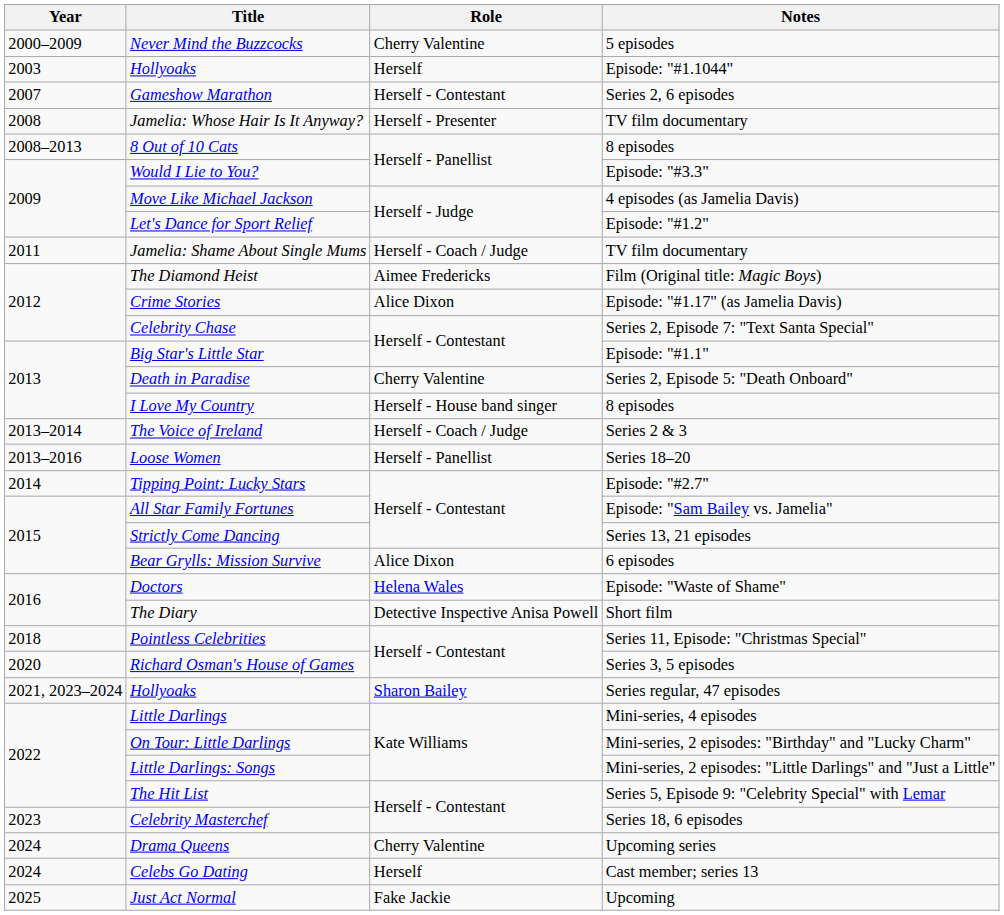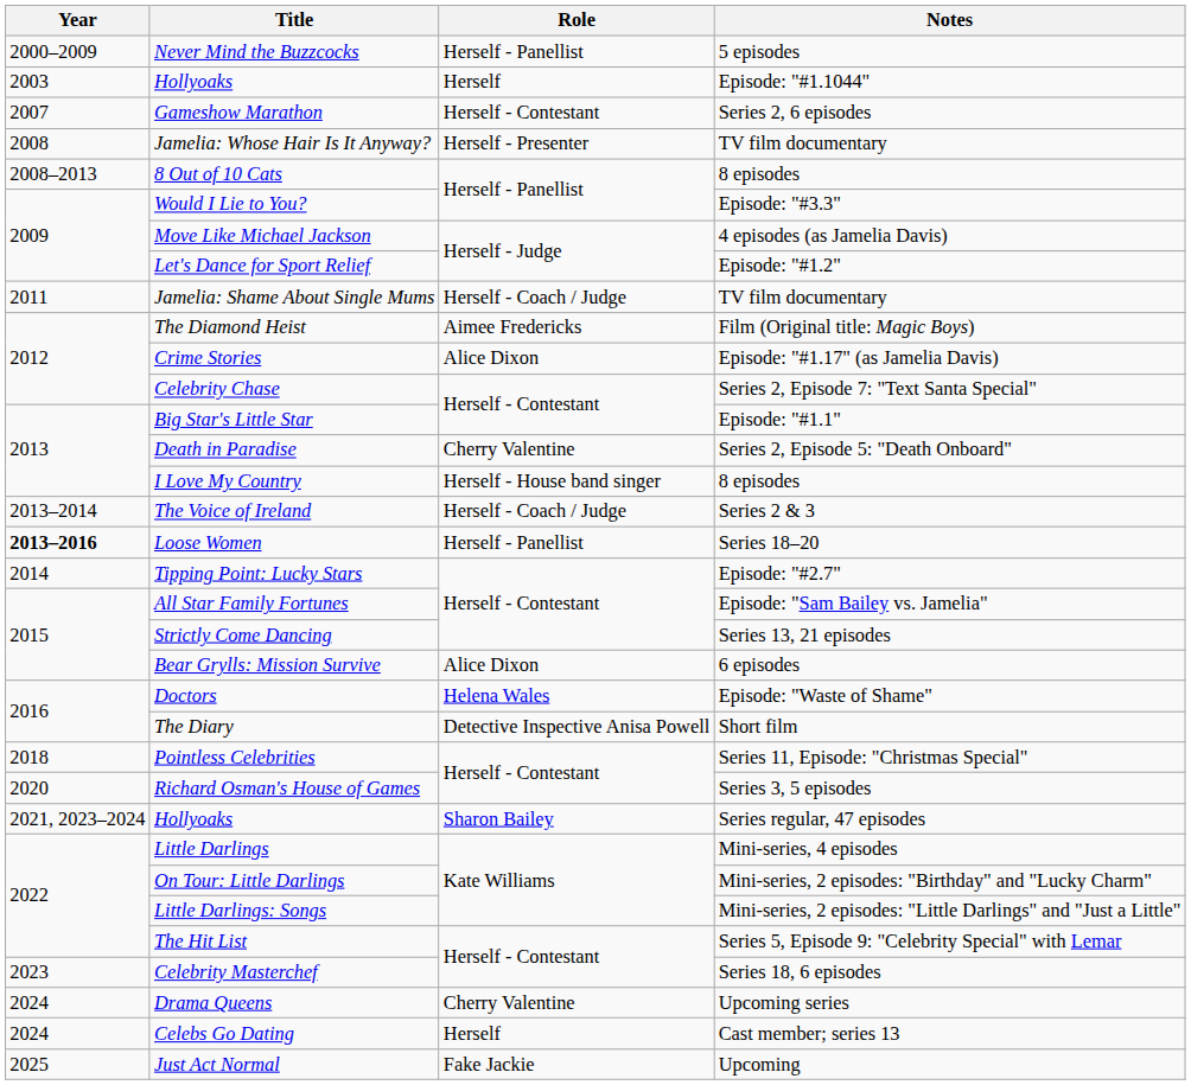 <table class="wikitable">
 <tr>
 <th>Year</th>
 <th>Title</th>
 <th>Role</th>
 <th>Notes</th>
 </tr>
 <tr>
 <td>2000–2009</td>
 <td><em><a href='#'>Never Mind the Buzzcocks</a></em></td>
-<td>Cherry Valentine</td>
+<td>Herself - Panellist</td>
 <td>5 episodes</td>
 </tr>
 <tr>
 <td>2003</td>
 <td><em><a href='#'>Hollyoaks</a></em></td>
 <td>Herself</td>
 <td>Episode: "#1.1044"</td>
 </tr>
 <tr>
 <td>2007</td>
 <td><em><a href='#'>Gameshow Marathon</a></em></td>
 <td>Herself - Contestant</td>
 <td>Series 2, 6 episodes</td>
 </tr>
 <tr>
 <td>2008</td>
 <td><em>Jamelia: Whose Hair Is It Anyway?</em></td>
 <td>Herself - Presenter</td>
 <td>TV film documentary</td>
 </tr>
 <tr>
 <td>2008–2013</td>
 <td><em><a href='#'>8 Out of 10 Cats</a></em></td>
 <td rowspan="2">Herself - Panellist</td>
 <td>8 episodes</td>
 </tr>
 <tr>
 <td rowspan="3">2009</td>
 <td><em><a href='#'>Would I Lie to You?</a></em></td>
 <td>Episode: "#3.3"</td>
 </tr>
 <tr>
 <td><em><a href='#'>Move Like Michael Jackson</a></em></td>
 <td rowspan="2">Herself - Judge</td>
 <td>4 episodes (as Jamelia Davis)</td>
 </tr>
 <tr>
 <td><em><a href='#'>Let's Dance for Sport Relief</a></em></td>
 <td>Episode: "#1.2"</td>
 </tr>
 <tr>
 <td>2011</td>
 <td><em>Jamelia: Shame About Single Mums</em></td>
 <td>Herself - Coach / Judge</td>
 <td>TV film documentary</td>
 </tr>
 <tr>
 <td rowspan="3">2012</td>
 <td><em>The Diamond Heist</em></td>
 <td>Aimee Fredericks</td>
 <td>Film (Original title: <em>Magic Boys</em>)</td>
 </tr>
 <tr>
 <td><em><a href='#'>Crime Stories</a></em></td>
 <td>Alice Dixon</td>
 <td>Episode: "#1.17" (as Jamelia Davis)</td>
 </tr>
 <tr>
 <td><em><a href='#'>Celebrity Chase</a></em></td>
 <td rowspan="2">Herself - Contestant</td>
 <td>Series 2, Episode 7: "Text Santa Special"</td>
 </tr>
 <tr>
 <td rowspan="3">2013</td>
 <td><em><a href='#'>Big Star's Little Star</a></em></td>
 <td>Episode: "#1.1"</td>
 </tr>
 <tr>
 <td><em><a href='#'>Death in Paradise</a></em></td>
 <td>Cherry Valentine</td>
 <td>Series 2, Episode 5: "Death Onboard"</td>
 </tr>
 <tr>
 <td><em><a href='#'>I Love My Country</a></em></td>
 <td>Herself - House band singer</td>
 <td>8 episodes</td>
 </tr>
 <tr>
 <td>2013–2014</td>
 <td><em><a href='#'>The Voice of Ireland</a></em></td>
 <td>Herself - Coach / Judge</td>
 <td>Series 2 & 3</td>
 </tr>
 <tr>
-<td>2013–2016</td>
+<td><strong>2013–2016</strong></td>
 <td><em><a href='#'>Loose Women</a></em></td>
 <td>Herself - Panellist</td>
 <td>Series 18–20</td>
 </tr>
 <tr>
 <td>2014</td>
 <td><em><a href='#'>Tipping Point: Lucky Stars</a></em></td>
 <td rowspan="3">Herself - Contestant</td>
 <td>Episode: "#2.7"</td>
 </tr>
 <tr>
 <td rowspan="3">2015</td>
 <td><em><a href='#'>All Star Family Fortunes</a></em></td>
 <td>Episode: "<a href='#'>Sam Bailey</a> vs. Jamelia"</td>
 </tr>
 <tr>
 <td><em><a href='#'>Strictly Come Dancing</a></em></td>
 <td>Series 13, 21 episodes</td>
 </tr>
 <tr>
 <td><em><a href='#'>Bear Grylls: Mission Survive</a></em></td>
 <td>Alice Dixon</td>
 <td>6 episodes</td>
 </tr>
 <tr>
 <td rowspan="2">2016</td>
 <td><em><a href='#'>Doctors</a></em></td>
 <td><a href='#'>Helena Wales</a></td>
 <td>Episode: "Waste of Shame"</td>
 </tr>
 <tr>
 <td><em>The Diary</em></td>
 <td>Detective Inspective Anisa Powell</td>
 <td>Short film</td>
 </tr>
 <tr>
 <td>2018</td>
 <td><em><a href='#'>Pointless Celebrities</a></em></td>
 <td rowspan="2">Herself - Contestant</td>
 <td>Series 11, Episode: "Christmas Special"</td>
 </tr>
 <tr>
 <td>2020</td>
 <td><em><a href='#'>Richard Osman's House of Games</a></em></td>
 <td>Series 3, 5 episodes</td>
 </tr>
 <tr>
 <td>2021, 2023–2024</td>
 <td><em><a href='#'>Hollyoaks</a></em></td>
 <td><a href='#'>Sharon Bailey</a></td>
 <td>Series regular, 47 episodes</td>
 </tr>
 <tr>
 <td rowspan="4">2022</td>
 <td><a href='#'><em>Little Darlings</em></a></td>
 <td rowspan="3">Kate Williams</td>
 <td>Mini-series, 4 episodes</td>
 </tr>
 <tr>
 <td><a href='#'><em>On Tour: Little Darlings</em></a></td>
 <td>Mini-series, 2 episodes: "Birthday" and "Lucky Charm"</td>
 </tr>
 <tr>
 <td><a href='#'><em>Little Darlings: Songs</em></a></td>
 <td>Mini-series, 2 episodes: "Little Darlings" and "Just a Little"</td>
 </tr>
 <tr>
 <td><em><a href='#'>The Hit List</a></em></td>
 <td rowspan="2">Herself - Contestant</td>
 <td>Series 5, Episode 9: "Celebrity Special" with <a href='#'>Lemar</a></td>
 </tr>
 <tr>
 <td>2023</td>
 <td><em><a href='#'>Celebrity Masterchef</a></em></td>
 <td>Series 18, 6 episodes</td>
 </tr>
 <tr>
 <td>2024</td>
 <td><a href='#'><em>Drama Queens</em></a></td>
 <td>Cherry Valentine</td>
 <td>Upcoming series</td>
 </tr>
 <tr>
 <td>2024</td>
 <td><em><a href='#'>Celebs Go Dating</a></em></td>
 <td>Herself</td>
 <td>Cast member; series 13</td>
 </tr>
 <tr>
 <td>2025</td>
 <td><em><a href='#'>Just Act Normal</a></em></td>
 <td>Fake Jackie</td>
 <td>Upcoming </td>
 </tr>
 </table>
